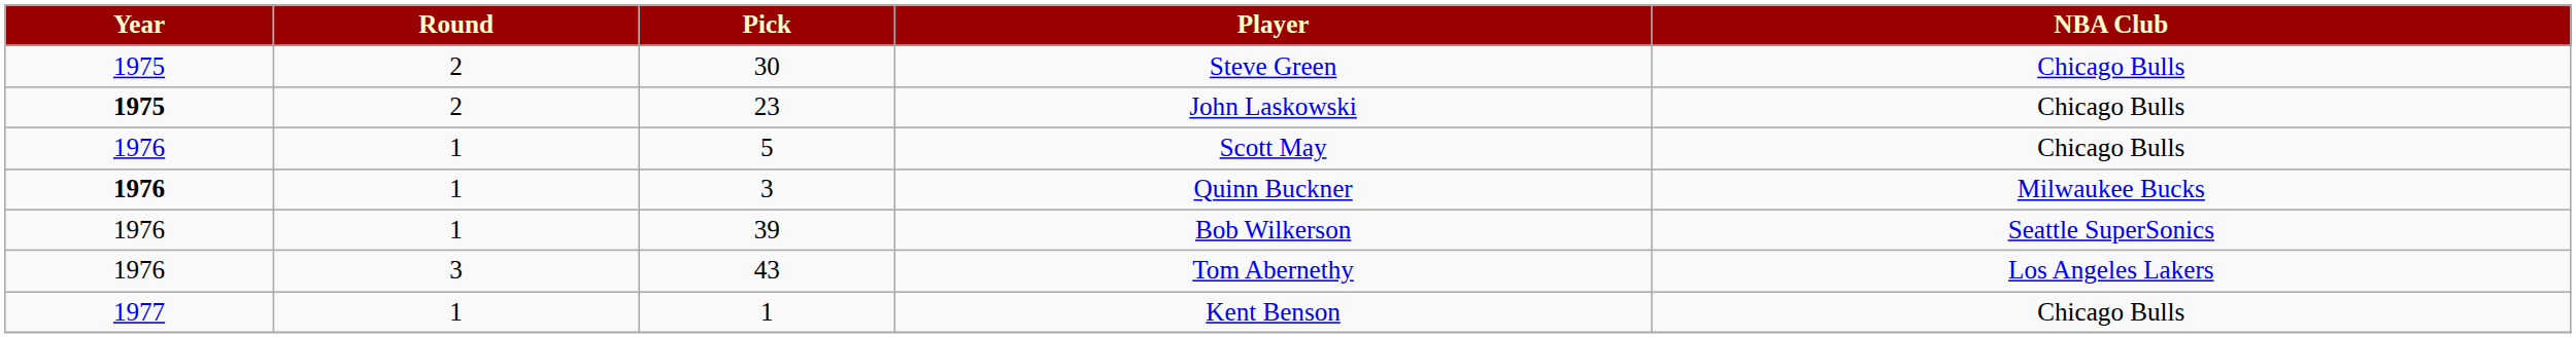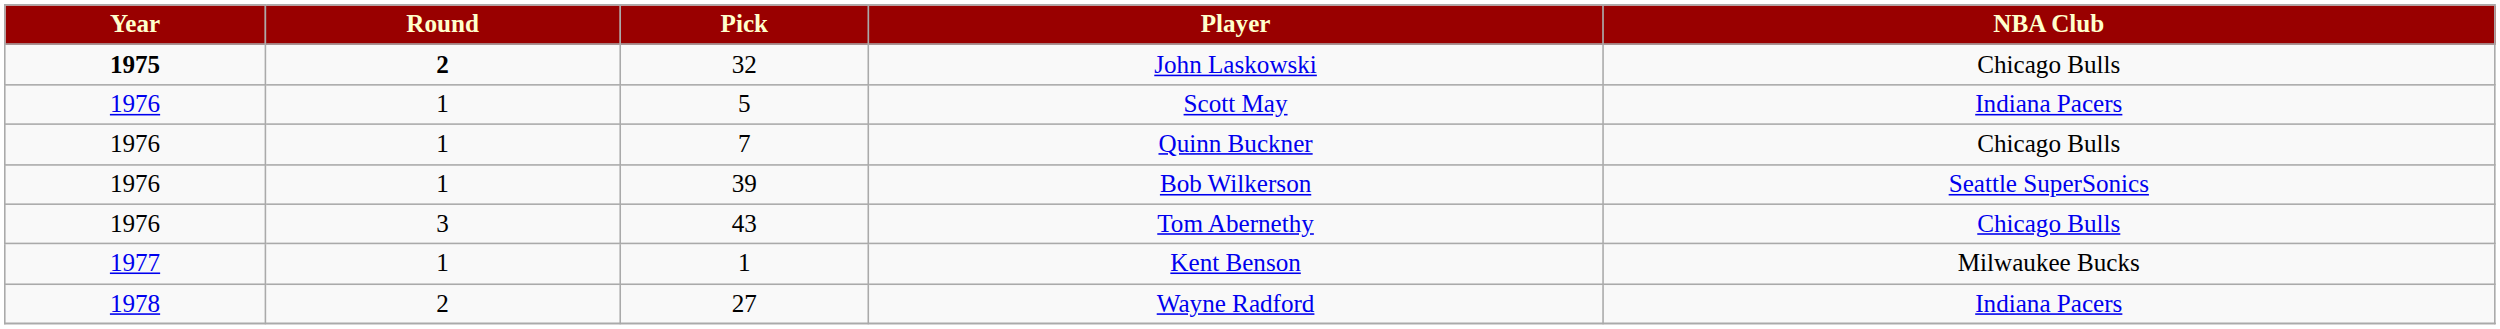 <table class="wikitable" width="80%">
 <tr align="center"  style="background:#990000;color:#FFFFCC;">
 <td><strong>Year</strong></td>
 <td><strong>Round</strong></td>
 <td><strong>Pick</strong></td>
 <td><strong>Player</strong></td>
 <td><strong>NBA Club</strong></td>
 </tr>
 <tr align="center" bgcolor="">
-<td><a href='#'>1975</a></td>
-<td>2</td>
-<td>30</td>
-<td><a href='#'>Steve Green</a></td>
-<td><a href='#'>Chicago Bulls</a></td>
-</tr>
-<tr align="center" bgcolor="">
 <td><strong>1975</strong></td>
-<td>2</td>
-<td>23</td>
+<td><strong>2</strong></td>
+<td>32</td>
 <td><a href='#'>John Laskowski</a></td>
 <td>Chicago Bulls</td>
 </tr>
 <tr align="center" bgcolor="">
 <td><a href='#'>1976</a></td>
 <td>1</td>
 <td>5</td>
 <td><a href='#'>Scott May</a></td>
-<td>Chicago Bulls</td>
+<td><a href='#'>Indiana Pacers</a></td>
 </tr>
 <tr align="center" bgcolor="">
-<td><strong>1976</strong></td>
+<td>1976</td>
 <td>1</td>
-<td>3</td>
+<td>7</td>
 <td><a href='#'>Quinn Buckner</a></td>
-<td><a href='#'>Milwaukee Bucks</a></td>
+<td>Chicago Bulls</td>
 </tr>
 <tr align="center" bgcolor="">
 <td>1976</td>
 <td>1</td>
 <td>39</td>
 <td><a href='#'>Bob Wilkerson</a></td>
 <td><a href='#'>Seattle SuperSonics</a></td>
 </tr>
 <tr align="center" bgcolor="">
 <td>1976</td>
 <td>3</td>
 <td>43</td>
 <td><a href='#'>Tom Abernethy</a></td>
-<td><a href='#'>Los Angeles Lakers</a></td>
+<td><a href='#'>Chicago Bulls</a></td>
 </tr>
 <tr align="center" bgcolor="">
 <td><a href='#'>1977</a></td>
 <td>1</td>
 <td>1</td>
 <td><a href='#'>Kent Benson</a></td>
-<td>Chicago Bulls</td>
+<td>Milwaukee Bucks</td>
+</tr>
+<tr align="center" bgcolor="">
+<td><a href='#'>1978</a></td>
+<td>2</td>
+<td>27</td>
+<td><a href='#'>Wayne Radford</a></td>
+<td><a href='#'>Indiana Pacers</a></td>
 </tr>
 <tr align="center" bgcolor="">
 </tr>
 </table>
